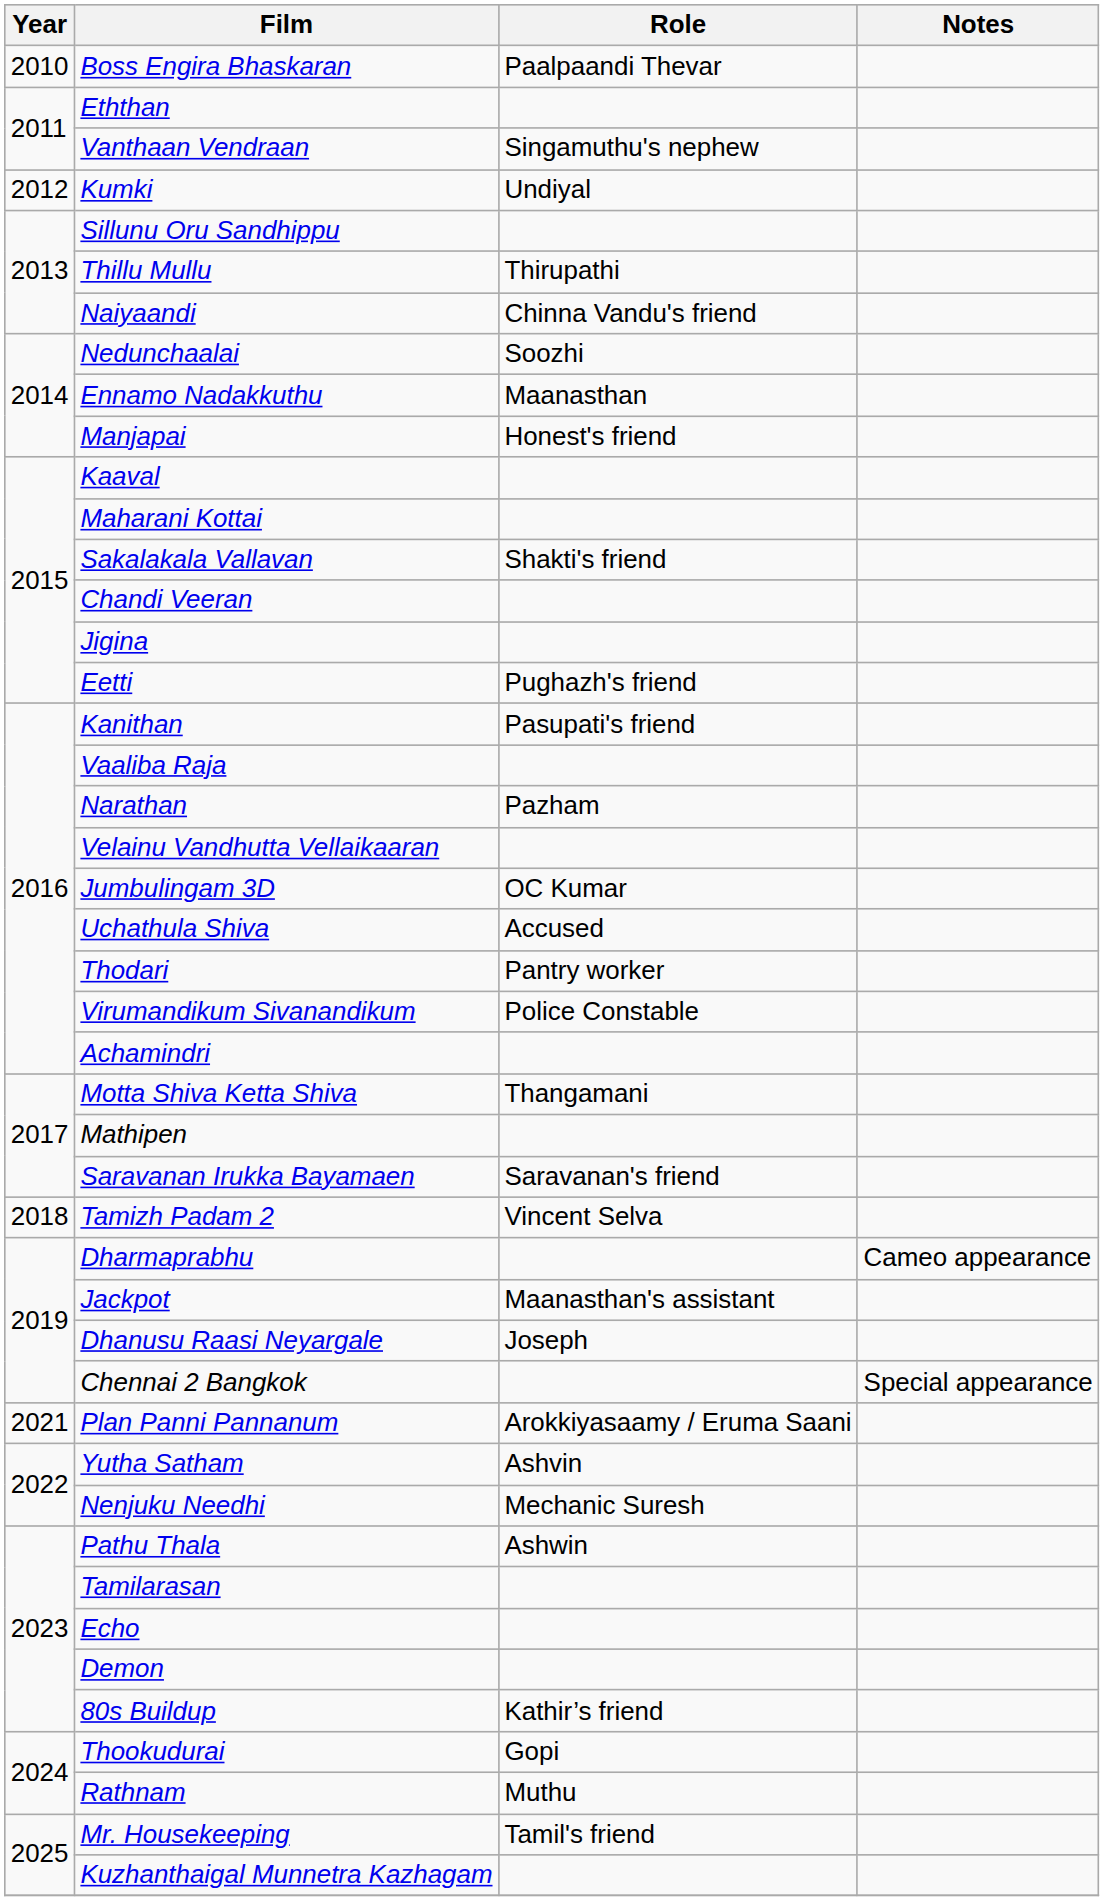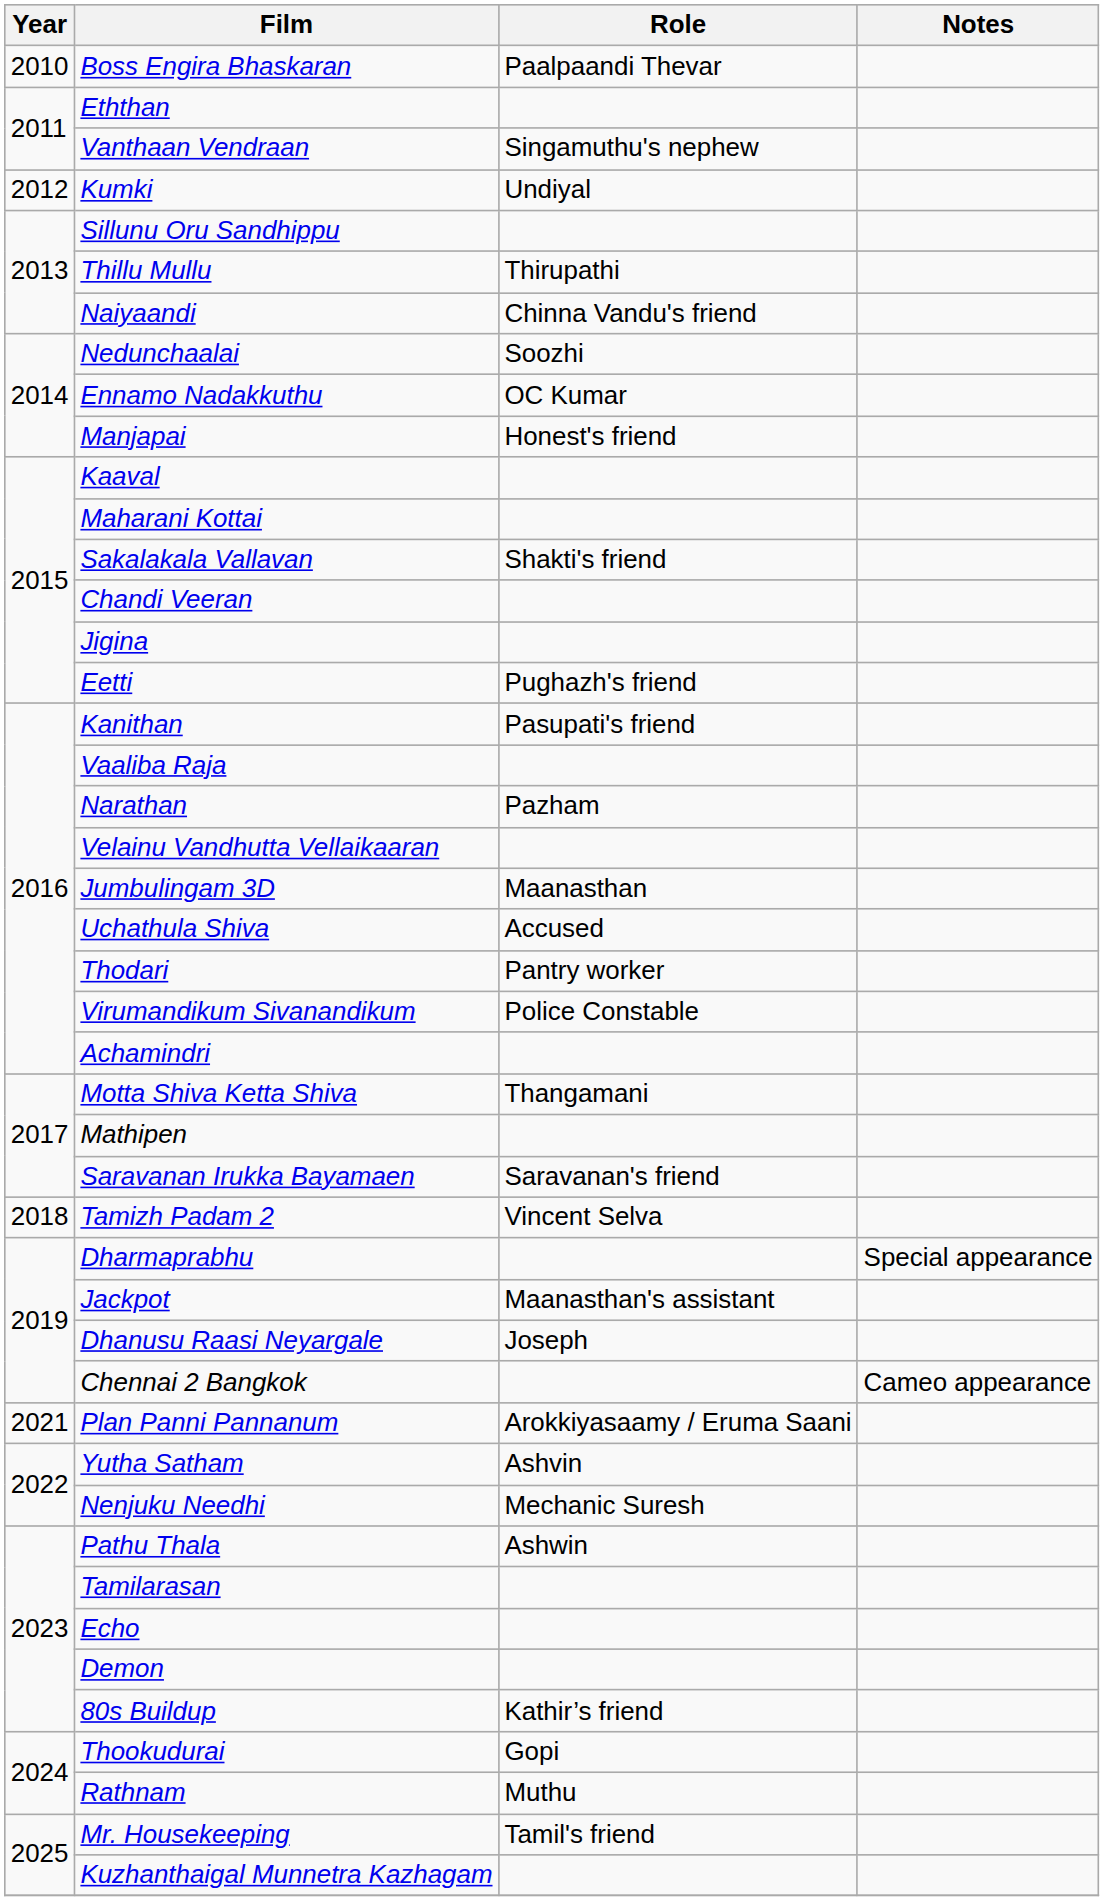 <table class="wikitable sortable">
 <tr>
 <th>Year</th>
 <th>Film</th>
 <th>Role</th>
 <th>Notes</th>
 </tr>
 <tr>
 <td>2010</td>
 <td><em><a href='#'>Boss Engira Bhaskaran</a></em></td>
 <td>Paalpaandi Thevar</td>
 <td></td>
 </tr>
 <tr>
 <td rowspan="2">2011</td>
 <td><em><a href='#'>Eththan</a></em></td>
 <td></td>
 <td></td>
 </tr>
 <tr>
 <td><em><a href='#'>Vanthaan Vendraan</a></em></td>
 <td>Singamuthu's nephew</td>
 <td></td>
 </tr>
 <tr>
 <td>2012</td>
 <td><em><a href='#'>Kumki</a></em></td>
 <td>Undiyal</td>
 <td></td>
 </tr>
 <tr>
 <td rowspan="3">2013</td>
 <td><em><a href='#'>Sillunu Oru Sandhippu</a></em></td>
 <td></td>
 <td></td>
 </tr>
 <tr>
 <td><em><a href='#'>Thillu Mullu</a></em></td>
 <td>Thirupathi</td>
 <td></td>
 </tr>
 <tr>
 <td><em><a href='#'>Naiyaandi</a></em></td>
 <td>Chinna Vandu's friend</td>
 <td></td>
 </tr>
 <tr>
 <td rowspan="3">2014</td>
 <td><em><a href='#'>Nedunchaalai</a></em></td>
 <td>Soozhi</td>
 <td></td>
 </tr>
 <tr>
 <td><em><a href='#'>Ennamo Nadakkuthu</a></em></td>
-<td>Maanasthan</td>
+<td>OC Kumar</td>
 <td></td>
 </tr>
 <tr>
 <td><em><a href='#'>Manjapai</a></em></td>
 <td>Honest's friend</td>
 <td></td>
 </tr>
 <tr>
 <td rowspan="6">2015</td>
 <td><em><a href='#'>Kaaval</a></em></td>
 <td></td>
 <td></td>
 </tr>
 <tr>
 <td><em><a href='#'>Maharani Kottai</a></em></td>
 <td></td>
 <td></td>
 </tr>
 <tr>
 <td><em><a href='#'>Sakalakala Vallavan</a></em></td>
 <td>Shakti's friend</td>
 <td></td>
 </tr>
 <tr>
 <td><em><a href='#'>Chandi Veeran</a></em></td>
 <td></td>
 <td></td>
 </tr>
 <tr>
 <td><em><a href='#'>Jigina</a></em></td>
 <td></td>
 <td></td>
 </tr>
 <tr>
 <td><em><a href='#'>Eetti</a></em></td>
 <td>Pughazh's friend</td>
 <td></td>
 </tr>
 <tr>
 <td rowspan="9">2016</td>
 <td><em><a href='#'>Kanithan</a></em></td>
 <td>Pasupati's friend</td>
 <td></td>
 </tr>
 <tr>
 <td><em><a href='#'>Vaaliba Raja</a></em></td>
 <td></td>
 <td></td>
 </tr>
 <tr>
 <td><em><a href='#'>Narathan</a></em></td>
 <td>Pazham</td>
 <td></td>
 </tr>
 <tr>
 <td><em><a href='#'>Velainu Vandhutta Vellaikaaran</a></em></td>
 <td></td>
 <td></td>
 </tr>
 <tr>
 <td><em><a href='#'>Jumbulingam 3D</a></em></td>
-<td>OC Kumar</td>
+<td>Maanasthan</td>
 <td></td>
 </tr>
 <tr>
 <td><em><a href='#'>Uchathula Shiva</a></em></td>
 <td>Accused</td>
 <td></td>
 </tr>
 <tr>
 <td><em><a href='#'>Thodari</a></em></td>
 <td>Pantry worker</td>
 <td></td>
 </tr>
 <tr>
 <td><em><a href='#'>Virumandikum Sivanandikum</a></em></td>
 <td>Police Constable</td>
 <td></td>
 </tr>
 <tr>
 <td><em><a href='#'>Achamindri</a></em></td>
 <td></td>
 <td></td>
 </tr>
 <tr>
 <td rowspan="3">2017</td>
 <td><em><a href='#'>Motta Shiva Ketta Shiva</a></em></td>
 <td>Thangamani</td>
 <td></td>
 </tr>
 <tr>
 <td><em>Mathipen</em></td>
 <td></td>
 <td></td>
 </tr>
 <tr>
 <td><em><a href='#'>Saravanan Irukka Bayamaen</a></em></td>
 <td>Saravanan's friend</td>
 <td></td>
 </tr>
 <tr>
 <td>2018</td>
 <td><em><a href='#'>Tamizh Padam 2</a></em></td>
 <td>Vincent Selva</td>
 <td></td>
 </tr>
 <tr>
 <td rowspan="4">2019</td>
 <td><em><a href='#'>Dharmaprabhu</a></em></td>
 <td></td>
-<td>Cameo appearance</td>
+<td>Special appearance</td>
 </tr>
 <tr>
 <td><em><a href='#'>Jackpot</a></em></td>
 <td>Maanasthan's assistant</td>
 <td></td>
 </tr>
 <tr>
 <td><em><a href='#'>Dhanusu Raasi Neyargale</a></em></td>
 <td>Joseph</td>
 <td></td>
 </tr>
 <tr>
 <td><em>Chennai 2 Bangkok</em></td>
 <td></td>
-<td>Special appearance</td>
+<td>Cameo appearance</td>
 </tr>
 <tr>
 <td>2021</td>
 <td><em><a href='#'>Plan Panni Pannanum</a></em></td>
 <td>Arokkiyasaamy / Eruma Saani</td>
 <td></td>
 </tr>
 <tr>
 <td rowspan="2">2022</td>
 <td><em><a href='#'>Yutha Satham</a></em></td>
 <td>Ashvin</td>
 <td></td>
 </tr>
 <tr>
 <td><em><a href='#'>Nenjuku Needhi</a></em></td>
 <td>Mechanic Suresh</td>
 <td></td>
 </tr>
 <tr>
 <td rowspan="5">2023</td>
 <td><em><a href='#'>Pathu Thala</a></em></td>
 <td>Ashwin</td>
 <td></td>
 </tr>
 <tr>
 <td><em><a href='#'>Tamilarasan</a></em></td>
 <td></td>
 <td></td>
 </tr>
 <tr>
 <td><em><a href='#'>Echo</a></em></td>
 <td></td>
 <td></td>
 </tr>
 <tr>
 <td><em><a href='#'>Demon</a></em></td>
 <td></td>
 <td></td>
 </tr>
 <tr>
 <td><em><a href='#'>80s Buildup</a></em></td>
 <td>Kathir’s friend</td>
 <td></td>
 </tr>
 <tr>
 <td rowspan="2">2024</td>
 <td><em><a href='#'>Thookudurai</a></em></td>
 <td>Gopi</td>
 <td></td>
 </tr>
 <tr>
 <td><em><a href='#'>Rathnam</a></em></td>
 <td>Muthu</td>
 <td></td>
 </tr>
 <tr>
 <td rowspan="2">2025</td>
 <td><em><a href='#'>Mr. Housekeeping</a></em></td>
 <td>Tamil's friend</td>
 <td></td>
 </tr>
 <tr>
 <td><em><a href='#'>Kuzhanthaigal Munnetra Kazhagam</a></em></td>
 <td></td>
 <td></td>
 </tr>
 <tr>
 </tr>
 </table>
